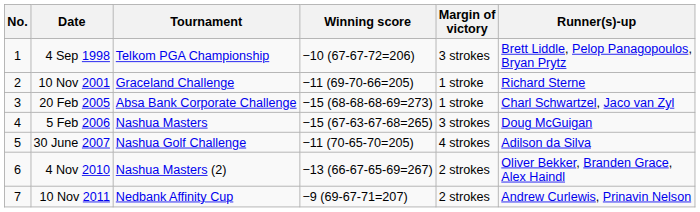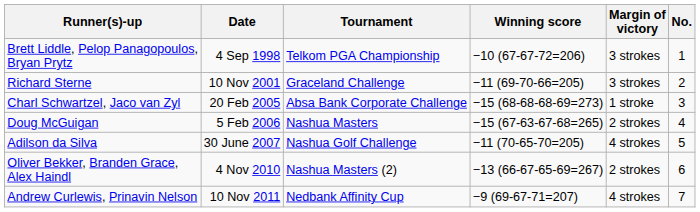 <table class="wikitable" style="font-size:95%;">
 <tr>
-<th>No.</th>
+<th>Runner(s)-up</th>
 <th>Date</th>
 <th>Tournament</th>
 <th>Winning score</th>
 <th>Margin of<br>victory</th>
-<th>Runner(s)-up</th>
+<th>No.</th>
 </tr>
 <tr>
-<td align=center>1</td>
+<td> <a href='#'>Brett Liddle</a>,  <a href='#'>Pelop Panagopoulos</a>,<br> <a href='#'>Bryan Prytz</a></td>
 <td align=right>4 Sep <a href='#'>1998</a></td>
 <td><a href='#'>Telkom PGA Championship</a></td>
 <td>−10 (67-67-72=206)</td>
 <td>3 strokes</td>
-<td> <a href='#'>Brett Liddle</a>,  <a href='#'>Pelop Panagopoulos</a>,<br> <a href='#'>Bryan Prytz</a></td>
+<td align=center>1</td>
 </tr>
 <tr>
-<td align=center>2</td>
+<td> <a href='#'>Richard Sterne</a></td>
 <td align=right>10 Nov <a href='#'>2001</a></td>
 <td><a href='#'>Graceland Challenge</a></td>
 <td>−11 (69-70-66=205)</td>
-<td>1 stroke</td>
-<td> <a href='#'>Richard Sterne</a></td>
+<td>3 strokes</td>
+<td align=center>2</td>
 </tr>
 <tr>
-<td align=center>3</td>
+<td> <a href='#'>Charl Schwartzel</a>,  <a href='#'>Jaco van Zyl</a></td>
 <td align=right>20 Feb <a href='#'>2005</a></td>
 <td><a href='#'>Absa Bank Corporate Challenge</a></td>
 <td>−15 (68-68-68-69=273)</td>
 <td>1 stroke</td>
-<td> <a href='#'>Charl Schwartzel</a>,  <a href='#'>Jaco van Zyl</a></td>
+<td align=center>3</td>
 </tr>
 <tr>
-<td align=center>4</td>
+<td> <a href='#'>Doug McGuigan</a></td>
 <td align=right>5 Feb <a href='#'>2006</a></td>
 <td><a href='#'>Nashua Masters</a></td>
 <td>−15 (67-63-67-68=265)</td>
-<td>3 strokes</td>
-<td> <a href='#'>Doug McGuigan</a></td>
+<td>2 strokes</td>
+<td align=center>4</td>
 </tr>
 <tr>
-<td align=center>5</td>
+<td> <a href='#'>Adilson da Silva</a></td>
 <td align=right>30 June <a href='#'>2007</a></td>
 <td><a href='#'>Nashua Golf Challenge</a></td>
 <td>−11 (70-65-70=205)</td>
 <td>4 strokes</td>
-<td> <a href='#'>Adilson da Silva</a></td>
+<td align=center>5</td>
 </tr>
 <tr>
-<td align=center>6</td>
+<td> <a href='#'>Oliver Bekker</a>,  <a href='#'>Branden Grace</a>,<br> <a href='#'>Alex Haindl</a></td>
 <td align=right>4 Nov <a href='#'>2010</a></td>
 <td><a href='#'>Nashua Masters</a> (2)</td>
 <td>−13 (66-67-65-69=267)</td>
 <td>2 strokes</td>
-<td> <a href='#'>Oliver Bekker</a>,  <a href='#'>Branden Grace</a>,<br> <a href='#'>Alex Haindl</a></td>
+<td align=center>6</td>
 </tr>
 <tr>
-<td align=center>7</td>
+<td> <a href='#'>Andrew Curlewis</a>,  <a href='#'>Prinavin Nelson</a></td>
 <td align=right>10 Nov <a href='#'>2011</a></td>
 <td><a href='#'>Nedbank Affinity Cup</a></td>
 <td>−9 (69-67-71=207)</td>
-<td>2 strokes</td>
-<td> <a href='#'>Andrew Curlewis</a>,  <a href='#'>Prinavin Nelson</a></td>
+<td>4 strokes</td>
+<td align=center>7</td>
 </tr>
 </table>
